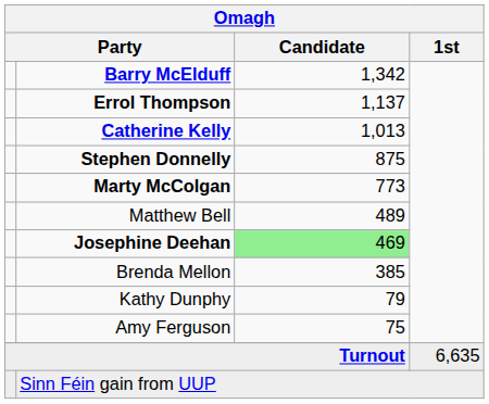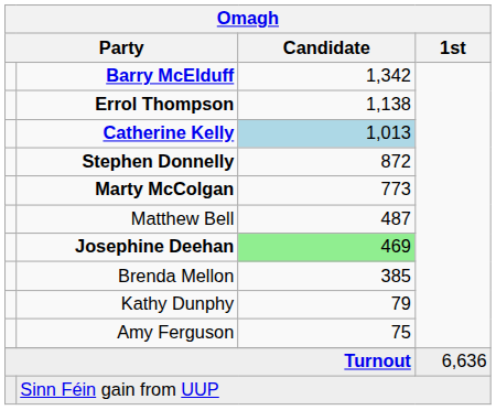 <table class="wikitable">
 <tr>
 <th colspan="4" align="center"><a href='#'>Omagh</a></th>
 </tr>
 <tr>
 <th colspan="2" align="center" width=200>Party</th>
 <th width=150>Candidate</th>
 <th width=60>1st </th>
 </tr>
 <tr>
 <td></td>
 <td align="right"><strong><a href='#'>Barry McElduff</a></strong></td>
 <td align="right">1,342</td>
 </tr>
 <tr>
 <td></td>
 <td align="right"><strong>Errol Thompson</strong></td>
-<td align="right">1,137</td>
+<td align="right">1,138</td>
 </tr>
 <tr>
 <td></td>
 <td align="right"><strong><a href='#'>Catherine Kelly</a></strong></td>
-<td align="right">1,013</td>
+<td align="right" style="background: lightblue;">1,013</td>
 </tr>
 <tr>
 <td></td>
 <td align="right"><strong>Stephen Donnelly</strong></td>
-<td align="right">875</td>
+<td align="right">872</td>
 </tr>
 <tr>
 <td></td>
 <td align="right"><strong>Marty McColgan</strong></td>
 <td align="right">773</td>
 </tr>
 <tr>
 <td></td>
 <td align="right">Matthew Bell</td>
-<td align="right">489</td>
+<td align="right">487</td>
 </tr>
 <tr>
 <td></td>
 <td align="right"><strong>Josephine Deehan</strong></td>
 <td align="right" style="background: lightgreen;">469</td>
 </tr>
 <tr>
 <td></td>
 <td align="right">Brenda Mellon</td>
 <td align="right">385</td>
 </tr>
 <tr>
 <td></td>
 <td align="right">Kathy Dunphy</td>
 <td align="right">79</td>
 </tr>
 <tr>
 <td></td>
 <td align="right">Amy Ferguson</td>
 <td align="right">75</td>
 </tr>
 <tr>
 </tr>
 <tr bgcolor="EEEEEE">
 <td colspan=3 align="right"><strong><a href='#'>Turnout</a></strong></td>
-<td align="right">6,635</td>
+<td align="right">6,636</td>
 </tr>
 <tr bgcolor="EEEEEE">
 <td bgcolor=></td>
 <td colspan=4 bgcolor="EEEEEE"><a href='#'>Sinn Féin</a> gain from <a href='#'>UUP</a></td>
 </tr>
 </table>
